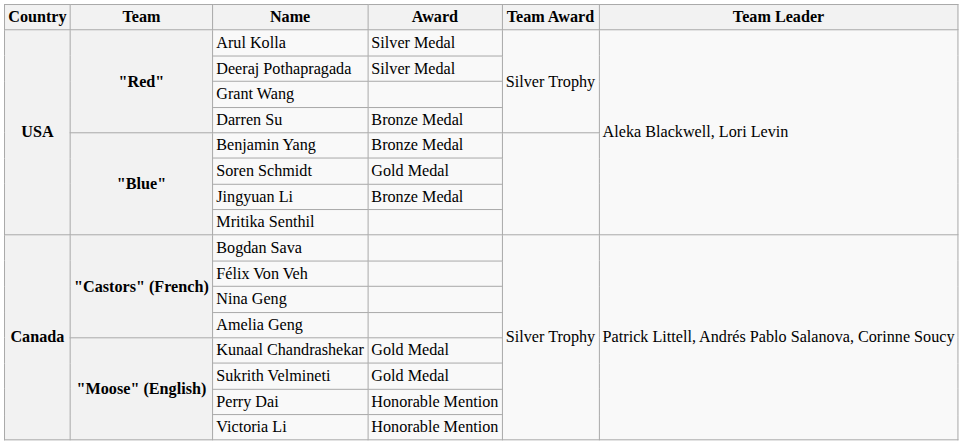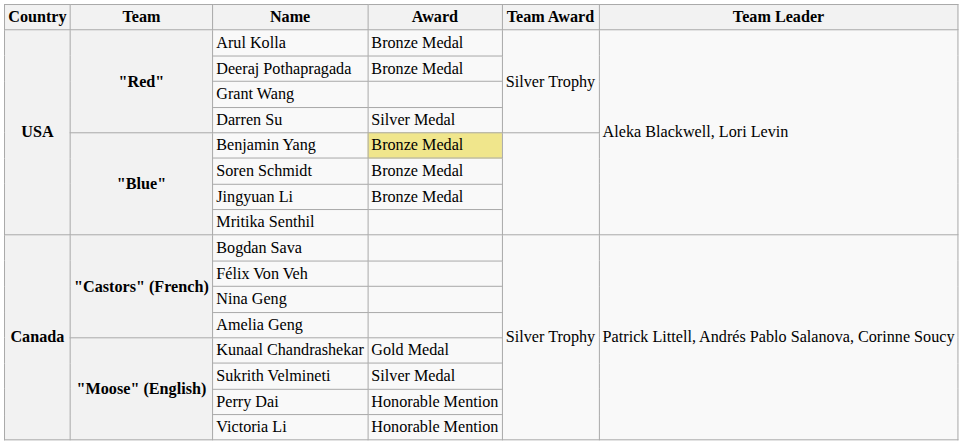 <table class="wikitable">
 <tr>
 <th>Country</th>
 <th>Team</th>
 <th>Name</th>
 <th>Award</th>
 <th>Team Award</th>
 <th>Team Leader</th>
 </tr>
 <tr>
 <th rowspan="8"><strong>USA</strong></th>
 <th rowspan="4">"Red"</th>
 <td>Arul Kolla</td>
-<td>Silver Medal</td>
+<td>Bronze Medal</td>
 <td rowspan="4">Silver Trophy</td>
 <td rowspan="8">Aleka Blackwell, Lori Levin</td>
 </tr>
 <tr>
 <td>Deeraj Pothapragada</td>
-<td>Silver Medal</td>
+<td>Bronze Medal</td>
 </tr>
 <tr>
 <td>Grant Wang</td>
 <td></td>
 </tr>
 <tr>
 <td>Darren Su</td>
-<td>Bronze Medal</td>
+<td>Silver Medal</td>
 </tr>
 <tr>
 <th rowspan="4">"Blue"</th>
 <td>Benjamin Yang</td>
-<td>Bronze Medal</td>
+<td style="background: khaki;">Bronze Medal</td>
 <td rowspan="4"></td>
 </tr>
 <tr>
 <td>Soren Schmidt</td>
-<td>Gold Medal</td>
+<td>Bronze Medal</td>
 </tr>
 <tr>
 <td>Jingyuan Li</td>
 <td>Bronze Medal</td>
 </tr>
 <tr>
 <td>Mritika Senthil</td>
 <td></td>
 </tr>
 <tr>
 <th rowspan="8">Canada</th>
 <th rowspan="4">"Castors" (French)</th>
 <td>Bogdan Sava</td>
 <td></td>
 <td rowspan="8">Silver Trophy</td>
 <td rowspan="8">Patrick Littell, Andrés Pablo Salanova, Corinne Soucy</td>
 </tr>
 <tr>
 <td>Félix Von Veh</td>
 <td></td>
 </tr>
 <tr>
 <td>Nina Geng</td>
 <td></td>
 </tr>
 <tr>
 <td>Amelia Geng</td>
 <td></td>
 </tr>
 <tr>
 <th rowspan="4">"Moose" (English)</th>
 <td>Kunaal Chandrashekar</td>
 <td>Gold Medal</td>
 </tr>
 <tr>
 <td>Sukrith Velmineti</td>
-<td>Gold Medal</td>
+<td>Silver Medal</td>
 </tr>
 <tr>
 <td>Perry Dai</td>
 <td>Honorable Mention</td>
 </tr>
 <tr>
 <td>Victoria Li</td>
 <td>Honorable Mention</td>
 </tr>
 </table>
